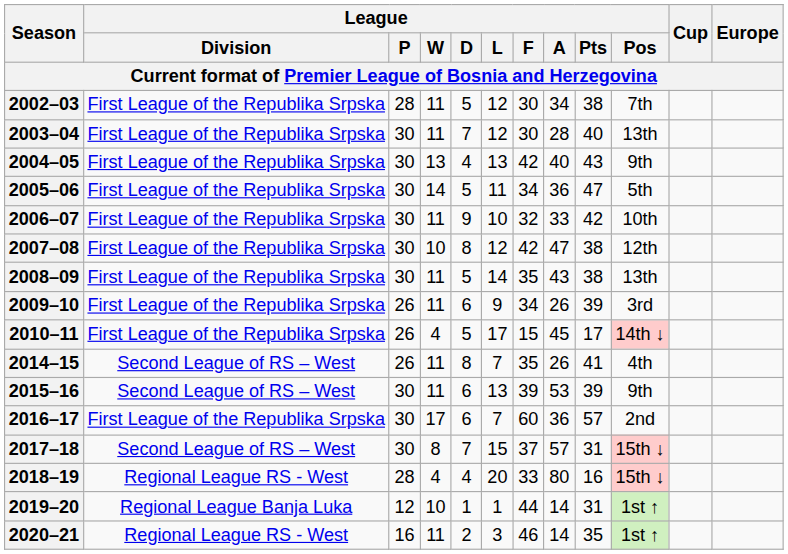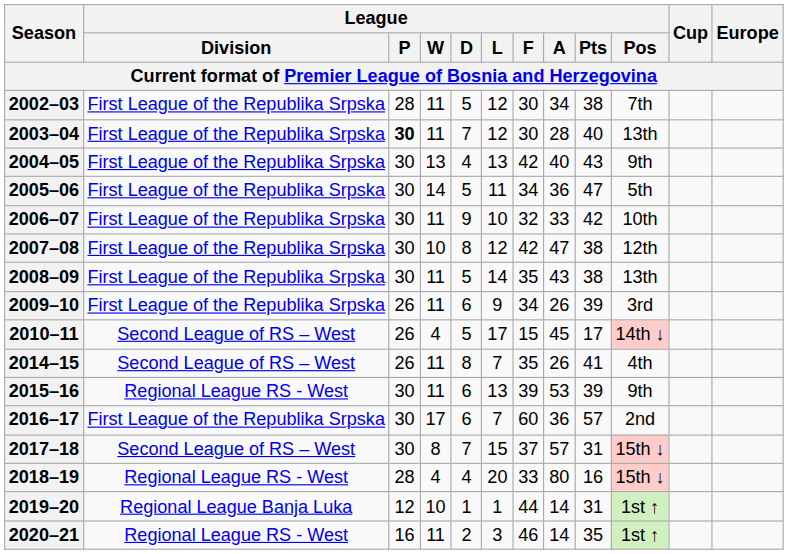 <table class="wikitable" style="text-align: center">
 <tr>
 <th rowspan="2">Season</th>
 <th colspan="9">League</th>
 <th rowspan="2">Cup</th>
 <th rowspan="2">Europe</th>
 </tr>
 <tr>
 <th>Division</th>
 <th width="20">P</th>
 <th width="20">W</th>
 <th width="20">D</th>
 <th width="20">L</th>
 <th width="20">F</th>
 <th width="20">A</th>
 <th width="20">Pts</th>
 <th>Pos</th>
 </tr>
 <tr>
 <th colspan="15">Current format of <a href='#'>Premier League of Bosnia and Herzegovina</a></th>
 </tr>
 <tr>
 <th>2002–03</th>
 <td><a href='#'>First League of the Republika Srpska</a></td>
 <td>28</td>
 <td>11</td>
 <td>5</td>
 <td>12</td>
 <td>30</td>
 <td>34</td>
 <td>38</td>
 <td>7th</td>
 <td></td>
 <td></td>
 </tr>
 <tr>
 <th>2003–04</th>
 <td><a href='#'>First League of the Republika Srpska</a></td>
-<td>30</td>
+<td><strong>30</strong></td>
 <td>11</td>
 <td>7</td>
 <td>12</td>
 <td>30</td>
 <td>28</td>
 <td>40</td>
 <td>13th</td>
 <td></td>
 <td></td>
 </tr>
 <tr>
 <th>2004–05</th>
 <td><a href='#'>First League of the Republika Srpska</a></td>
 <td>30</td>
 <td>13</td>
 <td>4</td>
 <td>13</td>
 <td>42</td>
 <td>40</td>
 <td>43</td>
 <td>9th</td>
 <td></td>
 <td></td>
 </tr>
 <tr>
 <th>2005–06</th>
 <td><a href='#'>First League of the Republika Srpska</a></td>
 <td>30</td>
 <td>14</td>
 <td>5</td>
 <td>11</td>
 <td>34</td>
 <td>36</td>
 <td>47</td>
 <td>5th</td>
 <td></td>
 <td></td>
 </tr>
 <tr>
 <th>2006–07</th>
 <td><a href='#'>First League of the Republika Srpska</a></td>
 <td>30</td>
 <td>11</td>
 <td>9</td>
 <td>10</td>
 <td>32</td>
 <td>33</td>
 <td>42</td>
 <td>10th</td>
 <td></td>
 <td></td>
 </tr>
 <tr>
 <th>2007–08</th>
 <td><a href='#'>First League of the Republika Srpska</a></td>
 <td>30</td>
 <td>10</td>
 <td>8</td>
 <td>12</td>
 <td>42</td>
 <td>47</td>
 <td>38</td>
 <td>12th</td>
 <td></td>
 <td></td>
 </tr>
 <tr>
 <th>2008–09</th>
 <td><a href='#'>First League of the Republika Srpska</a></td>
 <td>30</td>
 <td>11</td>
 <td>5</td>
 <td>14</td>
 <td>35</td>
 <td>43</td>
 <td>38</td>
 <td>13th</td>
 <td></td>
 <td></td>
 </tr>
 <tr>
 <th>2009–10</th>
 <td><a href='#'>First League of the Republika Srpska</a></td>
 <td>26</td>
 <td>11</td>
 <td>6</td>
 <td>9</td>
 <td>34</td>
 <td>26</td>
 <td>39</td>
 <td>3rd</td>
 <td></td>
 <td></td>
 </tr>
 <tr>
 <th>2010–11</th>
-<td><a href='#'>First League of the Republika Srpska</a></td>
+<td><a href='#'>Second League of RS – West</a></td>
 <td>26</td>
 <td>4</td>
 <td>5</td>
 <td>17</td>
 <td>15</td>
 <td>45</td>
 <td>17</td>
 <td bgcolor=#FFCCCC>14th ↓</td>
 <td></td>
 <td></td>
 </tr>
 <tr>
 <th>2014–15</th>
 <td><a href='#'>Second League of RS – West</a></td>
 <td>26</td>
 <td>11</td>
 <td>8</td>
 <td>7</td>
 <td>35</td>
 <td>26</td>
 <td>41</td>
 <td>4th</td>
 <td></td>
 <td></td>
 </tr>
 <tr>
 <th>2015–16</th>
-<td><a href='#'>Second League of RS – West</a></td>
+<td><a href='#'>Regional League RS - West</a></td>
 <td>30</td>
 <td>11</td>
 <td>6</td>
 <td>13</td>
 <td>39</td>
 <td>53</td>
 <td>39</td>
 <td>9th</td>
 <td></td>
 <td></td>
 </tr>
 <tr>
 <th>2016–17</th>
 <td><a href='#'>First League of the Republika Srpska</a></td>
 <td>30</td>
 <td>17</td>
 <td>6</td>
 <td>7</td>
 <td>60</td>
 <td>36</td>
 <td>57</td>
 <td>2nd</td>
 <td></td>
 <td></td>
 </tr>
 <tr>
 <th>2017–18</th>
 <td><a href='#'>Second League of RS – West</a></td>
 <td>30</td>
 <td>8</td>
 <td>7</td>
 <td>15</td>
 <td>37</td>
 <td>57</td>
 <td>31</td>
 <td bgcolor=#FFCCCC>15th ↓</td>
 <td></td>
 <td></td>
 </tr>
 <tr>
 <th>2018–19</th>
 <td><a href='#'>Regional League RS - West</a></td>
 <td>28</td>
 <td>4</td>
 <td>4</td>
 <td>20</td>
 <td>33</td>
 <td>80</td>
 <td>16</td>
 <td bgcolor=#FFCCCC>15th ↓</td>
 <td></td>
 <td></td>
 </tr>
 <tr>
 <th>2019–20</th>
 <td><a href='#'>Regional League Banja Luka</a></td>
 <td>12</td>
 <td>10</td>
 <td>1</td>
 <td>1</td>
 <td>44</td>
 <td>14</td>
 <td>31</td>
 <td bgcolor=#D0F0C0>1st ↑</td>
 <td></td>
 <td></td>
 </tr>
 <tr>
 <th>2020–21</th>
 <td><a href='#'>Regional League RS - West</a></td>
 <td>16</td>
 <td>11</td>
 <td>2</td>
 <td>3</td>
 <td>46</td>
 <td>14</td>
 <td>35</td>
 <td bgcolor=#D0F0C0>1st ↑</td>
 <td></td>
 <td></td>
 </tr>
 </table>
